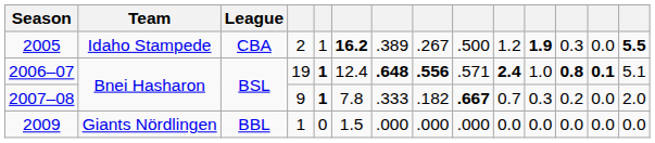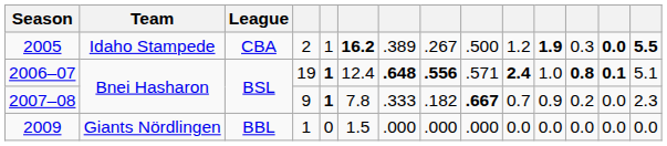 <table class="wikitable sortable" style="font-size:95%; text-align:center;">
 <tr>
 <th>Season</th>
 <th>Team</th>
 <th>League</th>
 <th></th>
 <th></th>
 <th></th>
 <th></th>
 <th></th>
 <th></th>
 <th></th>
 <th></th>
 <th></th>
 <th></th>
 <th></th>
 </tr>
 <tr>
 <td><a href='#'>2005</a></td>
 <td><a href='#'>Idaho Stampede</a></td>
 <td><a href='#'>CBA</a></td>
 <td>2</td>
 <td>1</td>
 <td><strong>16.2</strong></td>
 <td>.389</td>
 <td>.267</td>
 <td>.500</td>
 <td>1.2</td>
 <td><strong>1.9</strong></td>
 <td>0.3</td>
-<td>0.0</td>
+<td><strong>0.0</strong></td>
 <td><strong>5.5</strong></td>
 </tr>
 <tr>
 <td><a href='#'>2006–07</a></td>
 <td rowspan=2><a href='#'>Bnei Hasharon</a></td>
 <td rowspan=2><a href='#'>BSL</a></td>
 <td>19</td>
 <td><strong>1</strong></td>
 <td>12.4</td>
 <td><strong>.648</strong></td>
 <td><strong>.556</strong></td>
 <td>.571</td>
 <td><strong>2.4</strong></td>
 <td>1.0</td>
 <td><strong>0.8</strong></td>
 <td><strong>0.1</strong></td>
 <td>5.1</td>
 </tr>
 <tr>
 <td><a href='#'>2007–08</a></td>
 <td>9</td>
 <td><strong>1</strong></td>
 <td>7.8</td>
 <td>.333</td>
 <td>.182</td>
 <td><strong>.667</strong></td>
 <td>0.7</td>
-<td>0.3</td>
+<td>0.9</td>
 <td>0.2</td>
 <td>0.0</td>
-<td>2.0</td>
+<td>2.3</td>
 </tr>
 <tr>
 <td><a href='#'>2009</a></td>
 <td><a href='#'>Giants Nördlingen</a></td>
 <td><a href='#'>BBL</a></td>
 <td>1</td>
 <td>0</td>
 <td>1.5</td>
 <td>.000</td>
 <td>.000</td>
 <td>.000</td>
 <td>0.0</td>
 <td>0.0</td>
 <td>0.0</td>
 <td>0.0</td>
 <td>0.0</td>
 </tr>
 </table>
